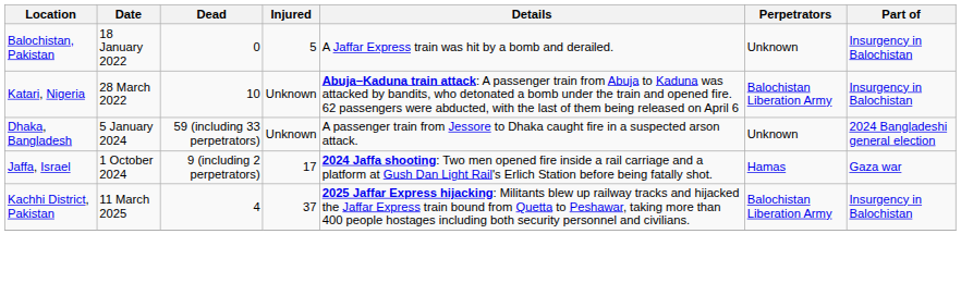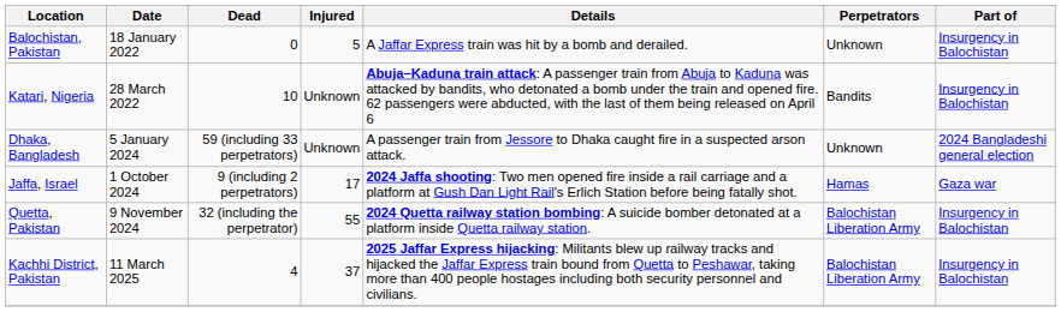 <table class="wikitable sortable">
 <tr>
 <th>Location</th>
 <th>Date</th>
 <th>Dead</th>
 <th>Injured</th>
 <th>Details</th>
 <th>Perpetrators</th>
 <th>Part of</th>
 </tr>
 <tr>
 <td> <a href='#'>Balochistan, Pakistan</a></td>
 <td>18 January 2022</td>
 <td align="right">0</td>
 <td align="right">5</td>
 <td>A <a href='#'>Jaffar Express</a> train was hit by a bomb and derailed.</td>
 <td>Unknown</td>
 <td><a href='#'>Insurgency in Balochistan</a></td>
 </tr>
 <tr>
 <td> <a href='#'>Katari</a>, <a href='#'>Nigeria</a></td>
 <td>28 March 2022</td>
 <td align="right">10</td>
 <td align="right">Unknown</td>
 <td><strong><a href='#'>Abuja–Kaduna train attack</a></strong>: A passenger train from <a href='#'>Abuja</a> to <a href='#'>Kaduna</a> was attacked by bandits, who detonated a bomb under the train and opened fire. 62 passengers were abducted, with the last of them being released on April 6</td>
-<td><a href='#'>Balochistan Liberation Army</a></td>
+<td>Bandits</td>
 <td><a href='#'>Insurgency in Balochistan</a></td>
 </tr>
 <tr>
 <td> <a href='#'>Dhaka</a>, <a href='#'>Bangladesh</a></td>
 <td>5 January 2024</td>
 <td align="right">59 (including 33 perpetrators)</td>
 <td align="right">Unknown</td>
 <td>A passenger train from <a href='#'>Jessore</a> to Dhaka caught fire in a suspected arson attack.</td>
 <td>Unknown</td>
 <td><a href='#'>2024 Bangladeshi general election</a></td>
 </tr>
 <tr>
 <td> <a href='#'>Jaffa</a>, <a href='#'>Israel</a></td>
 <td>1 October 2024</td>
 <td align="right">9 (including 2 perpetrators)</td>
 <td align="right">17</td>
 <td><strong><a href='#'>2024 Jaffa shooting</a></strong>: Two men opened fire inside a rail carriage and a platform at <a href='#'>Gush Dan Light Rail</a>'s Erlich Station before being fatally shot.</td>
 <td><a href='#'>Hamas</a></td>
 <td><a href='#'>Gaza war</a></td>
 </tr>
 <tr>
+<td> <a href='#'>Quetta</a>, <a href='#'>Pakistan</a></td>
+<td>9 November 2024</td>
+<td align="right">32 (including the perpetrator)</td>
+<td align="right">55</td>
+<td><strong><a href='#'>2024 Quetta railway station bombing</a></strong>: A suicide bomber detonated at a platform inside <a href='#'>Quetta railway station</a>.</td>
+<td><a href='#'>Balochistan Liberation Army</a></td>
+<td><a href='#'>Insurgency in Balochistan</a></td>
+</tr>
+<tr>
 <td> <a href='#'>Kachhi District</a>, <a href='#'>Pakistan</a></td>
 <td>11 March 2025</td>
 <td align="right">4</td>
 <td align="right">37</td>
 <td><strong><a href='#'>2025 Jaffar Express hijacking</a></strong>: Militants blew up railway tracks and hijacked the <a href='#'>Jaffar Express</a> train bound from <a href='#'>Quetta</a> to <a href='#'>Peshawar</a>, taking more than 400 people hostages including both security personnel and civilians.</td>
 <td><a href='#'>Balochistan Liberation Army</a></td>
 <td><a href='#'>Insurgency in Balochistan</a></td>
 </tr>
 <tr>
 </tr>
 </table>
